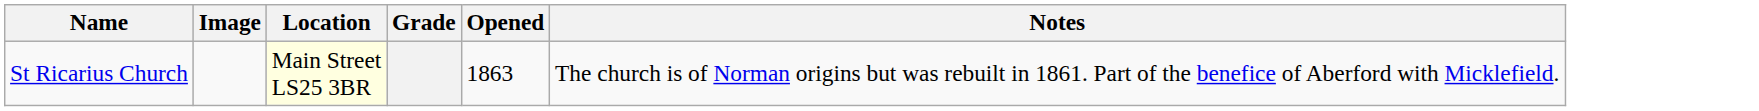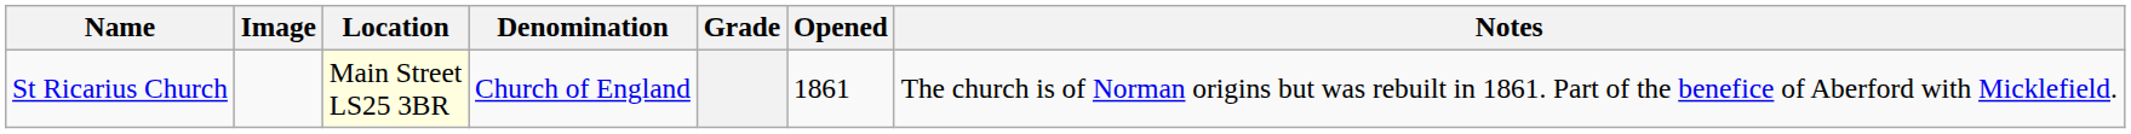 <table class="wikitable sortable">
 <tr>
 <th>Name</th>
 <th class="unsortable">Image</th>
 <th>Location</th>
+<th>Denomination</th>
 <th>Grade</th>
 <th>Opened</th>
 <th class="unsortable">Notes</th>
 </tr>
 <tr>
 <td><a href='#'>St Ricarius Church</a></td>
 <td></td>
 <td style="background: lightyellow;">Main Street<br>LS25 3BR</td>
+<td><a href='#'>Church of England</a></td>
 <th></th>
-<td>1863</td>
+<td>1861</td>
 <td>The church is of <a href='#'>Norman</a> origins but was rebuilt in 1861. Part of the <a href='#'>benefice</a> of Aberford with <a href='#'>Micklefield</a>.</td>
 </tr>
 </table>
